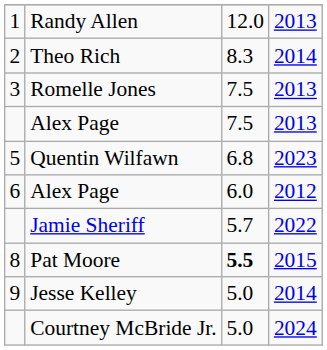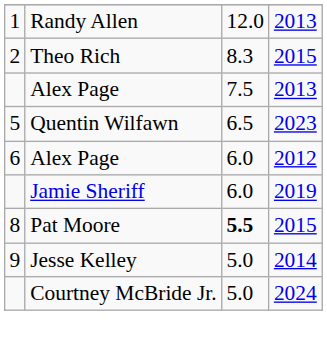 <table class="wikitable">
 <tr>
 </tr>
 <tr>
 <td>1</td>
 <td>Randy Allen</td>
 <td>12.0</td>
 <td><a href='#'>2013</a></td>
 </tr>
 <tr>
 <td>2</td>
 <td>Theo Rich</td>
 <td>8.3</td>
-<td><a href='#'>2014</a></td>
-</tr>
-<tr>
-<td>3</td>
-<td>Romelle Jones</td>
-<td>7.5</td>
-<td><a href='#'>2013</a></td>
+<td><a href='#'>2015</a></td>
 </tr>
 <tr>
 <td></td>
 <td>Alex Page</td>
 <td>7.5</td>
 <td><a href='#'>2013</a></td>
 </tr>
 <tr>
 <td>5</td>
 <td>Quentin Wilfawn</td>
-<td>6.8</td>
+<td>6.5</td>
 <td><a href='#'>2023</a></td>
 </tr>
 <tr>
 <td>6</td>
 <td>Alex Page</td>
 <td>6.0</td>
 <td><a href='#'>2012</a></td>
 </tr>
 <tr>
 <td></td>
 <td><a href='#'>Jamie Sheriff</a></td>
-<td>5.7</td>
-<td><a href='#'>2022</a></td>
+<td>6.0</td>
+<td><a href='#'>2019</a></td>
 </tr>
 <tr>
 <td>8</td>
 <td>Pat Moore</td>
 <td><strong>5.5</strong></td>
 <td><a href='#'>2015</a></td>
 </tr>
 <tr>
 <td>9</td>
 <td>Jesse Kelley</td>
 <td>5.0</td>
 <td><a href='#'>2014</a></td>
 </tr>
 <tr>
 <td></td>
 <td>Courtney McBride Jr.</td>
 <td>5.0</td>
 <td><a href='#'>2024</a></td>
 </tr>
 </table>
